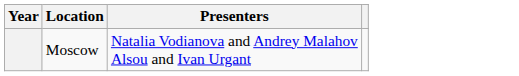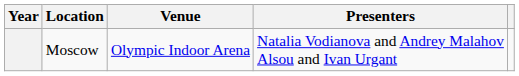 <table class="wikitable plainrowheaders">
 <tr>
 <th>Year</th>
 <th>Location</th>
+<th>Venue</th>
 <th>Presenters</th>
 <th></th>
 </tr>
 <tr>
 <th scope="row"></th>
 <td>Moscow</td>
+<td><a href='#'>Olympic Indoor Arena</a></td>
 <td><a href='#'>Natalia Vodianova</a> and <a href='#'>Andrey Malahov</a> <br><a href='#'>Alsou</a> and <a href='#'>Ivan Urgant</a> </td>
 <td style="text-align:center"></td>
 </tr>
 </table>
